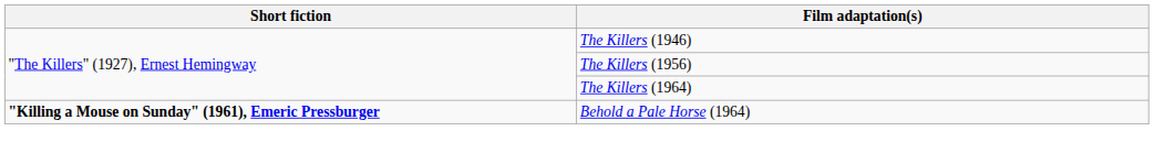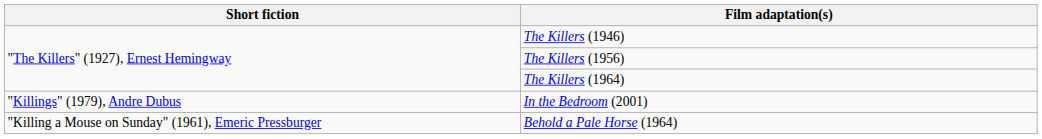 <table class="wikitable">
 <tr>
 <th width="600">Short fiction</th>
 <th width="600">Film adaptation(s)</th>
 </tr>
 <tr>
 <td rowspan="3">"<a href='#'>The Killers</a>" (1927), <a href='#'>Ernest Hemingway</a></td>
 <td><em><a href='#'>The Killers</a></em> (1946)</td>
 </tr>
 <tr>
 <td><em><a href='#'>The Killers</a></em> (1956)</td>
 </tr>
 <tr>
 <td><em><a href='#'>The Killers</a></em> (1964)</td>
 </tr>
 <tr>
-<td><strong>"Killing a Mouse on Sunday" (1961), <a href='#'>Emeric Pressburger</a></strong></td>
+<td>"<a href='#'>Killings</a>" (1979), <a href='#'>Andre Dubus</a></td>
+<td><em><a href='#'>In the Bedroom</a></em> (2001)</td>
+</tr>
+<tr>
+<td>"Killing a Mouse on Sunday" (1961), <a href='#'>Emeric Pressburger</a></td>
 <td><em><a href='#'>Behold a Pale Horse</a></em> (1964)</td>
 </tr>
 </table>
